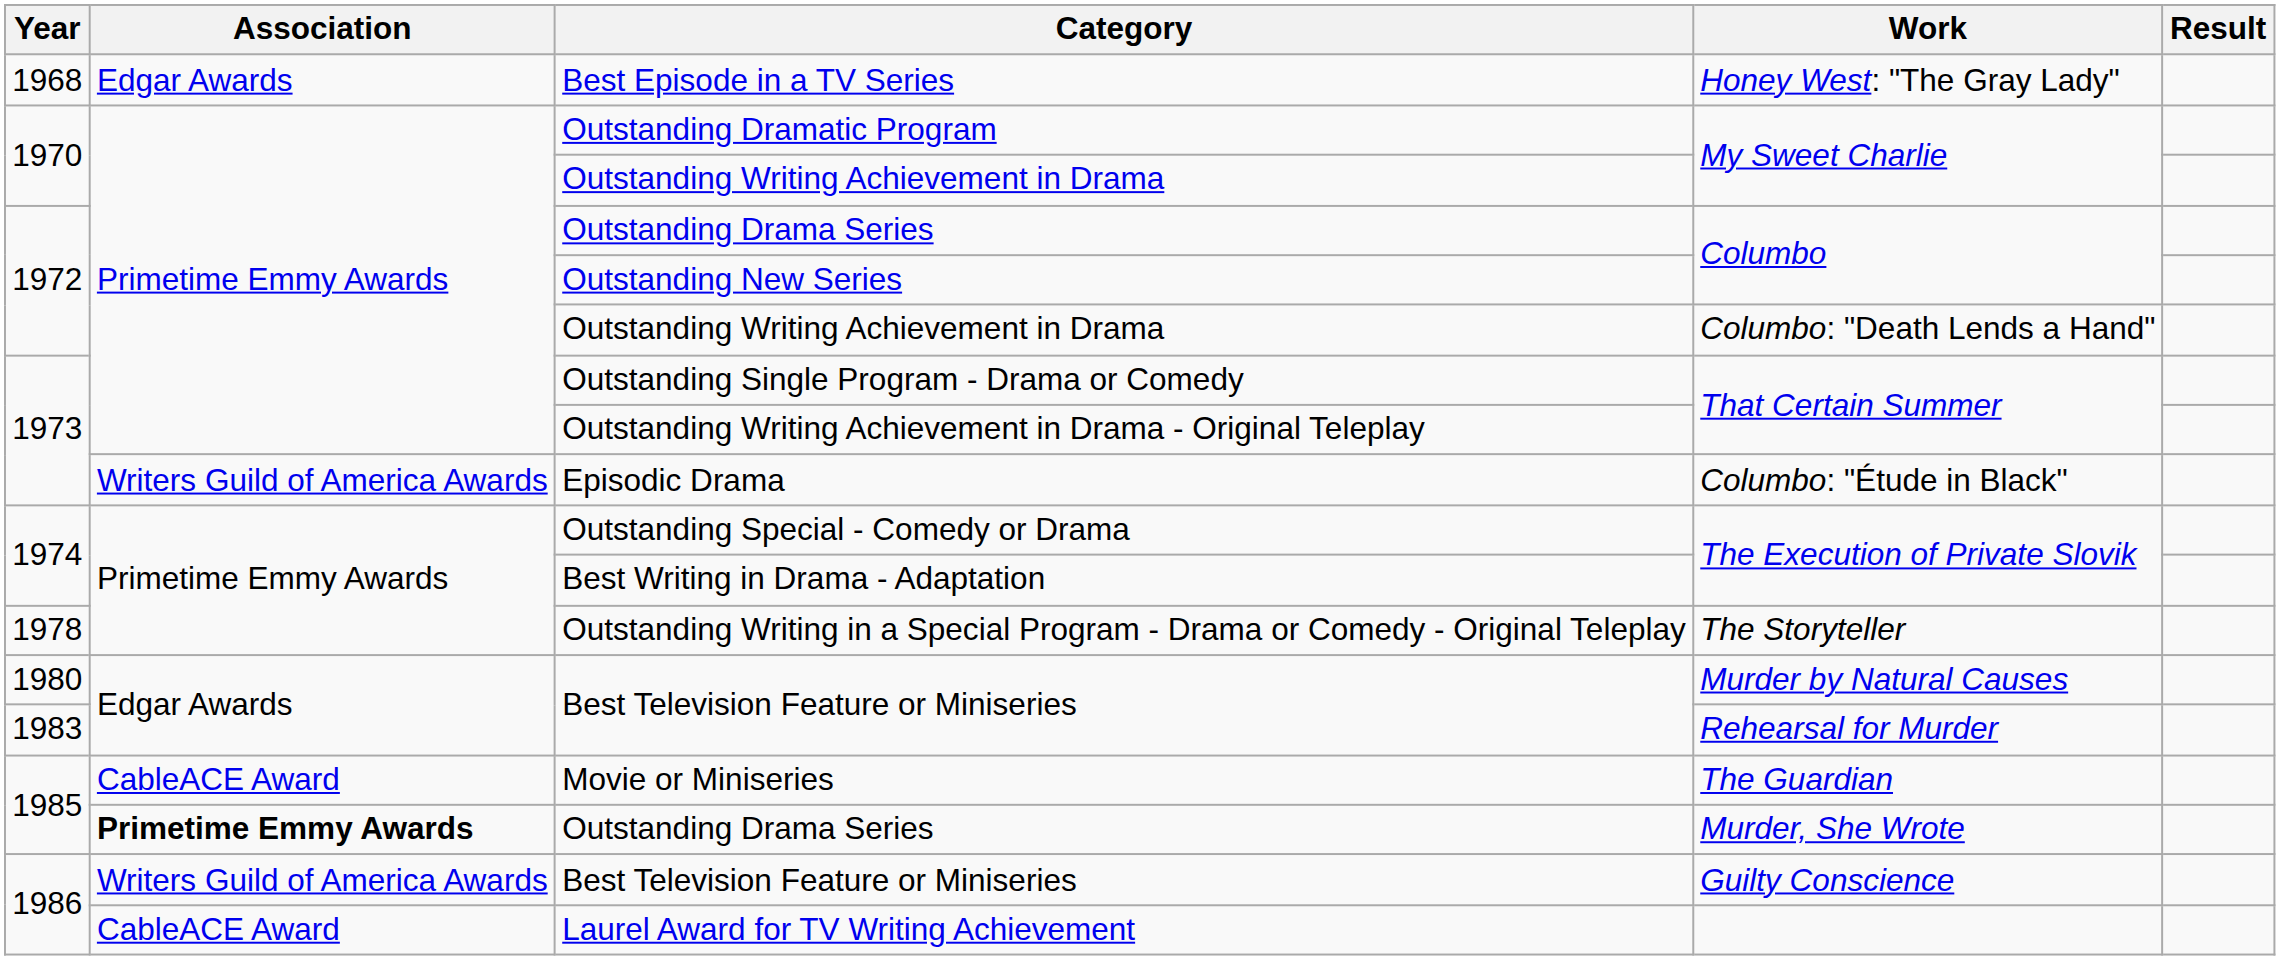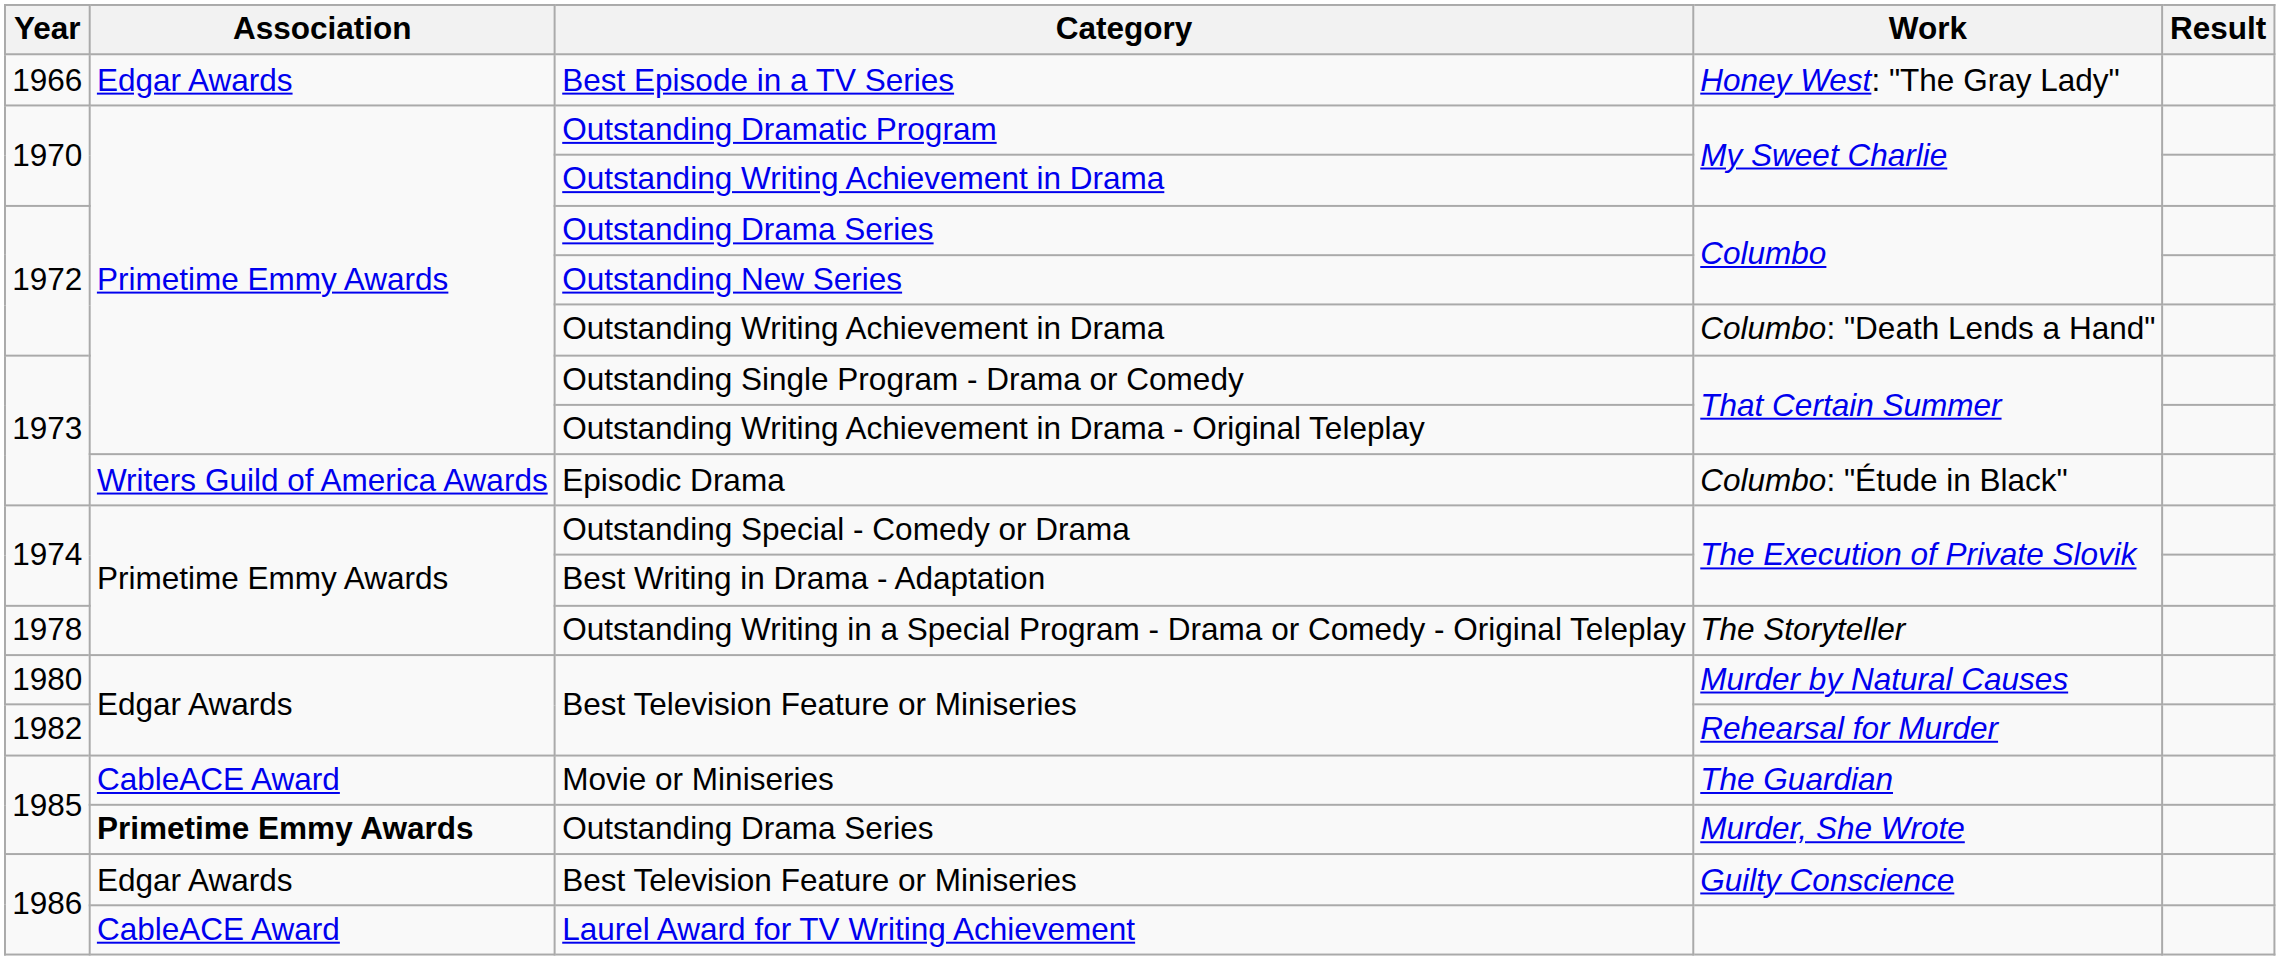 <table class="wikitable">
 <tr>
 <th>Year</th>
 <th>Association</th>
 <th>Category</th>
 <th>Work</th>
 <th>Result</th>
 </tr>
 <tr>
-<td>1968</td>
+<td>1966</td>
 <td><a href='#'>Edgar Awards</a></td>
 <td><a href='#'>Best Episode in a TV Series</a></td>
 <td><em><a href='#'>Honey West</a></em>: "The Gray Lady"</td>
 <td></td>
 </tr>
 <tr>
 <td rowspan="2">1970</td>
 <td rowspan="7"><a href='#'>Primetime Emmy Awards</a></td>
 <td><a href='#'>Outstanding Dramatic Program</a></td>
 <td rowspan="2"><em><a href='#'>My Sweet Charlie</a></em></td>
 <td></td>
 </tr>
 <tr>
 <td><a href='#'>Outstanding Writing Achievement in Drama</a></td>
 <td></td>
 </tr>
 <tr>
 <td rowspan="3">1972</td>
 <td><a href='#'>Outstanding Drama Series</a></td>
 <td rowspan="2"><em><a href='#'>Columbo</a></em></td>
 <td></td>
 </tr>
 <tr>
 <td><a href='#'>Outstanding New Series</a></td>
 <td></td>
 </tr>
 <tr>
 <td>Outstanding Writing Achievement in Drama</td>
 <td><em>Columbo</em>: "Death Lends a Hand"</td>
 <td></td>
 </tr>
 <tr>
 <td rowspan="3">1973</td>
 <td>Outstanding Single Program - Drama or Comedy</td>
 <td rowspan="2"><em><a href='#'>That Certain Summer</a></em></td>
 <td></td>
 </tr>
 <tr>
 <td>Outstanding Writing Achievement in Drama - Original Teleplay</td>
 <td></td>
 </tr>
 <tr>
 <td><a href='#'>Writers Guild of America Awards</a></td>
 <td>Episodic Drama</td>
 <td><em>Columbo</em>: "Étude in Black"</td>
 <td></td>
 </tr>
 <tr>
 <td rowspan="2">1974</td>
 <td rowspan="3">Primetime Emmy Awards</td>
 <td>Outstanding Special - Comedy or Drama</td>
 <td rowspan="2"><em><a href='#'>The Execution of Private Slovik</a></em></td>
 <td></td>
 </tr>
 <tr>
 <td>Best Writing in Drama - Adaptation</td>
 <td></td>
 </tr>
 <tr>
 <td>1978</td>
 <td>Outstanding Writing in a Special Program - Drama or Comedy - Original Teleplay</td>
 <td><em>The Storyteller</em></td>
 <td></td>
 </tr>
 <tr>
 <td>1980</td>
 <td rowspan="2">Edgar Awards</td>
 <td rowspan="2">Best Television Feature or Miniseries</td>
 <td><em><a href='#'>Murder by Natural Causes</a></em></td>
 <td></td>
 </tr>
 <tr>
-<td>1983</td>
+<td>1982</td>
 <td><em><a href='#'>Rehearsal for Murder</a></em></td>
 <td></td>
 </tr>
 <tr>
 <td rowspan="2">1985</td>
 <td><a href='#'>CableACE Award</a></td>
 <td>Movie or Miniseries</td>
 <td><em><a href='#'>The Guardian</a></em></td>
 <td></td>
 </tr>
 <tr>
 <td><strong>Primetime Emmy Awards</strong></td>
 <td>Outstanding Drama Series</td>
 <td><em><a href='#'>Murder, She Wrote</a></em></td>
 <td></td>
 </tr>
 <tr>
 <td rowspan="2">1986</td>
-<td><a href='#'>Writers Guild of America Awards</a></td>
+<td>Edgar Awards</td>
 <td>Best Television Feature or Miniseries</td>
 <td><em><a href='#'>Guilty Conscience</a></em></td>
 <td></td>
 </tr>
 <tr>
 <td><a href='#'>CableACE Award</a></td>
 <td><a href='#'>Laurel Award for TV Writing Achievement</a></td>
 <td></td>
 <td></td>
 </tr>
 </table>
